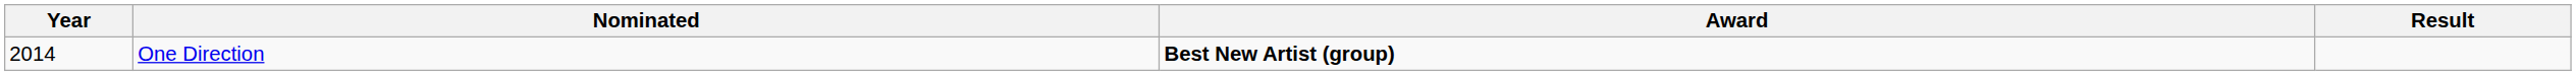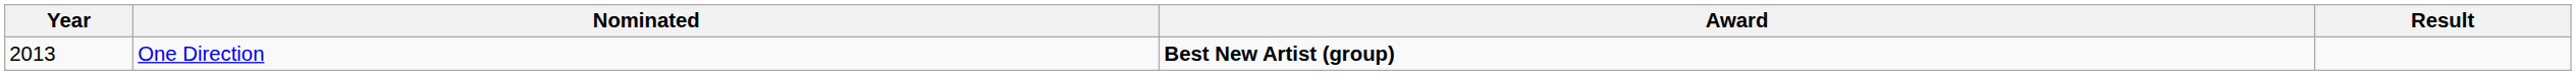 <table class="wikitable" style="width:100%;">
 <tr>
 <th width=5%>Year</th>
 <th style="width:40%;">Nominated</th>
 <th style="width:45%;">Award</th>
 <th style="width:10%;">Result</th>
 </tr>
 <tr>
-<td>2014</td>
+<td>2013</td>
 <td><a href='#'>One Direction</a></td>
 <td><strong>Best New Artist (group)</strong></td>
 <td></td>
 </tr>
 </table>
